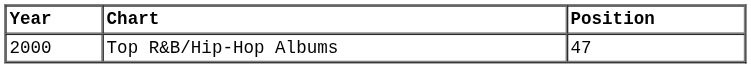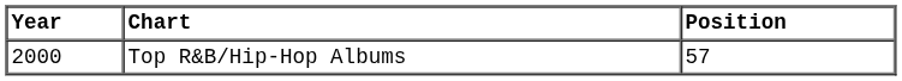 <table border=1 cellspacing=0 cellpadding=2 width="550px">
 <tr>
 <th align="left">Year</th>
 <th align="left">Chart</th>
 <th align="left">Position</th>
 </tr>
 <tr>
 <td align="left">2000</td>
 <td align="left">Top R&B/Hip-Hop Albums</td>
-<td align="left">47</td>
+<td align="left">57</td>
 </tr>
 <tr>
 </tr>
 </table>
